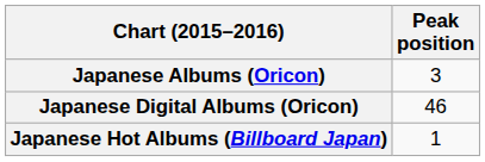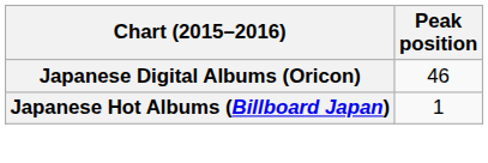 <table class="wikitable sortable plainrowheaders">
 <tr>
 <th>Chart (2015–2016)</th>
 <th>Peak<br>position</th>
-</tr>
-<tr>
-<th scope="row">Japanese Albums (<a href='#'>Oricon</a>)</th>
-<td align="center">3</td>
 </tr>
 <tr>
 <th scope="row">Japanese Digital Albums (Oricon)</th>
 <td align="center">46</td>
 </tr>
 <tr>
 <th scope="row">Japanese Hot Albums (<em><a href='#'>Billboard Japan</a></em>)</th>
 <td align="center">1</td>
 </tr>
 </table>
